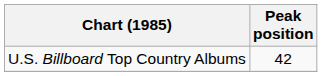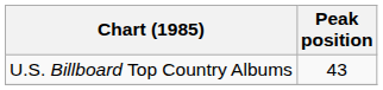 <table class="wikitable">
 <tr>
 <th>Chart (1985)</th>
 <th>Peak<br>position</th>
 </tr>
 <tr>
 <td>U.S. <em>Billboard</em> Top Country Albums</td>
-<td align="center">42</td>
+<td align="center">43</td>
 </tr>
 <tr>
 </tr>
 </table>
